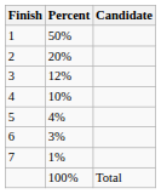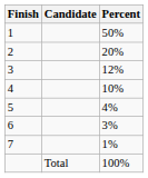 <table class="wikitable sortable">
 <tr>
 <th>Finish</th>
+<th>Candidate</th>
 <th>Percent</th>
-<th>Candidate</th>
 </tr>
 <tr>
 <td>1</td>
+<td></td>
 <td>50%</td>
-<td></td>
 </tr>
 <tr>
 <td>2</td>
+<td></td>
 <td>20%</td>
-<td></td>
 </tr>
 <tr>
 <td>3</td>
+<td></td>
 <td>12%</td>
-<td></td>
 </tr>
 <tr>
 <td>4</td>
+<td></td>
 <td>10%</td>
-<td></td>
 </tr>
 <tr>
 <td>5</td>
+<td></td>
 <td>4%</td>
-<td></td>
 </tr>
 <tr>
 <td>6</td>
+<td></td>
 <td>3%</td>
-<td></td>
 </tr>
 <tr>
 <td>7</td>
+<td></td>
 <td>1%</td>
-<td></td>
 </tr>
 <tr>
 <td></td>
+<td>Total</td>
 <td>100%</td>
-<td>Total</td>
 </tr>
 </table>
